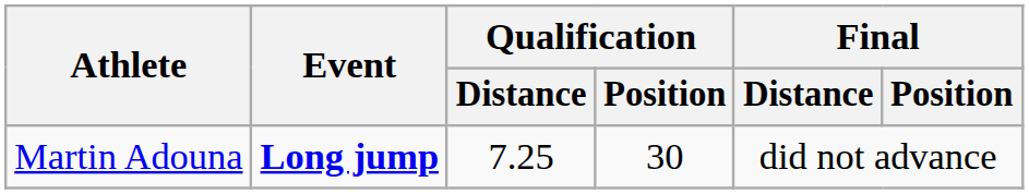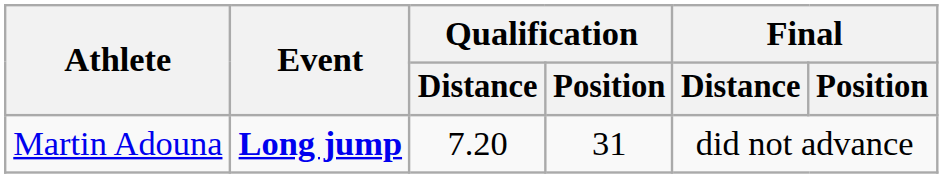 <table class=wikitable style="font-size:90%">
 <tr>
 <th rowspan="2">Athlete</th>
 <th rowspan="2">Event</th>
 <th colspan="2">Qualification</th>
 <th colspan="2">Final</th>
 </tr>
 <tr style="font-size:95%">
 <th>Distance</th>
 <th>Position</th>
 <th>Distance</th>
 <th>Position</th>
 </tr>
 <tr align=center>
 <td align=left><a href='#'>Martin Adouna</a></td>
 <td align=left><strong><a href='#'>Long jump</a></strong></td>
-<td>7.25</td>
-<td>30</td>
+<td>7.20</td>
+<td>31</td>
 <td colspan=2>did not advance</td>
 </tr>
 </table>
